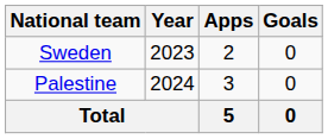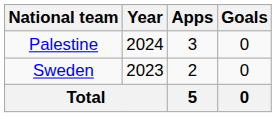 <table class="wikitable" style="text-align:center">
 <tr>
 <th>National team</th>
 <th>Year</th>
 <th>Apps</th>
 <th>Goals</th>
 </tr>
 <tr>
+<td><a href='#'>Palestine</a></td>
+<td>2024</td>
+<td>3</td>
+<td>0</td>
+</tr>
+<tr>
 <td><a href='#'>Sweden</a></td>
 <td>2023</td>
 <td>2</td>
-<td>0</td>
-</tr>
-<tr>
-<td><a href='#'>Palestine</a></td>
-<td>2024</td>
-<td>3</td>
 <td>0</td>
 </tr>
 <tr>
 <th colspan="2">Total</th>
 <th>5</th>
 <th>0</th>
 </tr>
 </table>
